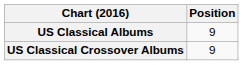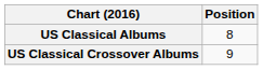 <table class="wikitable sortable plainrowheaders" style="text-align:center">
 <tr>
 <th scope="col">Chart (2016)</th>
 <th scope="col">Position</th>
 </tr>
 <tr>
 <th scope="row">US Classical Albums</th>
-<td>9</td>
+<td>8</td>
 </tr>
 <tr>
 <th scope="row">US Classical Crossover Albums</th>
 <td>9</td>
 </tr>
 </table>
